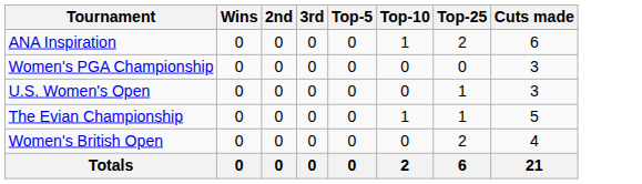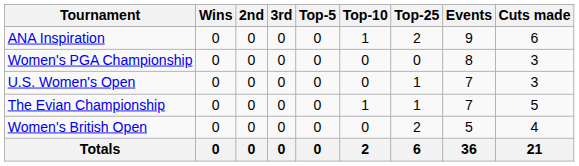 <table class=wikitable style=text-align:center>
 <tr>
 <th>Tournament</th>
 <th>Wins</th>
 <th>2nd</th>
 <th>3rd</th>
 <th>Top-5</th>
 <th>Top-10</th>
 <th>Top-25</th>
+<th>Events</th>
 <th>Cuts made</th>
 </tr>
 <tr>
 <td align=left><a href='#'>ANA Inspiration</a></td>
 <td>0</td>
 <td>0</td>
 <td>0</td>
 <td>0</td>
 <td>1</td>
 <td>2</td>
+<td>9</td>
 <td>6</td>
 </tr>
 <tr>
 <td align=left><a href='#'>Women's PGA Championship</a></td>
 <td>0</td>
 <td>0</td>
 <td>0</td>
 <td>0</td>
 <td>0</td>
 <td>0</td>
+<td>8</td>
 <td>3</td>
 </tr>
 <tr>
 <td align=left><a href='#'>U.S. Women's Open</a></td>
 <td>0</td>
 <td>0</td>
 <td>0</td>
 <td>0</td>
 <td>0</td>
 <td>1</td>
+<td>7</td>
 <td>3</td>
 </tr>
 <tr>
 <td align=left><a href='#'>The Evian Championship</a></td>
 <td>0</td>
 <td>0</td>
 <td>0</td>
 <td>0</td>
 <td>1</td>
 <td>1</td>
+<td>7</td>
 <td>5</td>
 </tr>
 <tr>
 <td align=left><a href='#'>Women's British Open</a></td>
 <td>0</td>
 <td>0</td>
 <td>0</td>
 <td>0</td>
 <td>0</td>
 <td>2</td>
+<td>5</td>
 <td>4</td>
 </tr>
 <tr>
 <th>Totals</th>
 <th>0</th>
 <th>0</th>
 <th>0</th>
 <th>0</th>
 <th>2</th>
 <th>6</th>
+<th>36</th>
 <th>21</th>
 </tr>
 </table>
